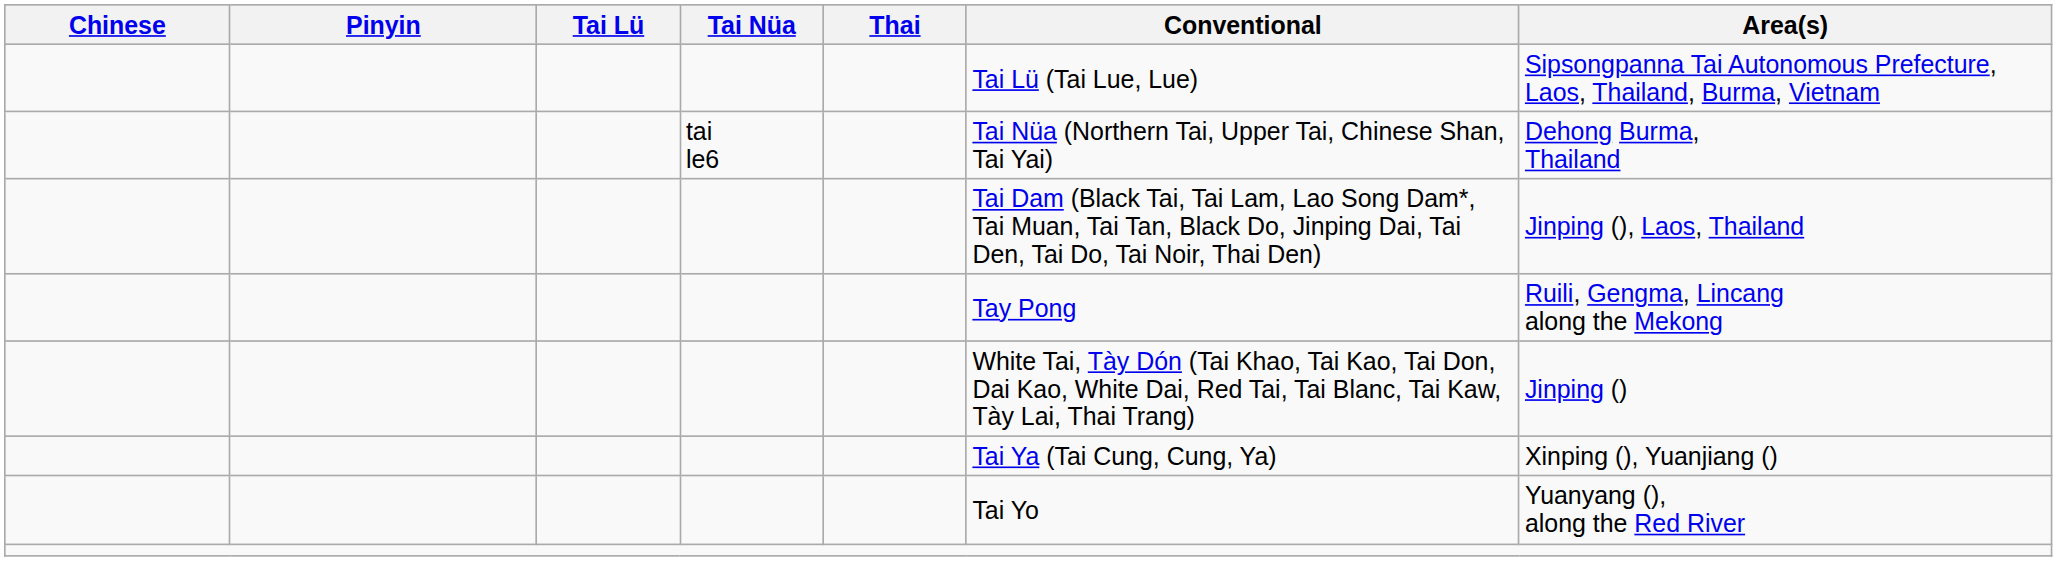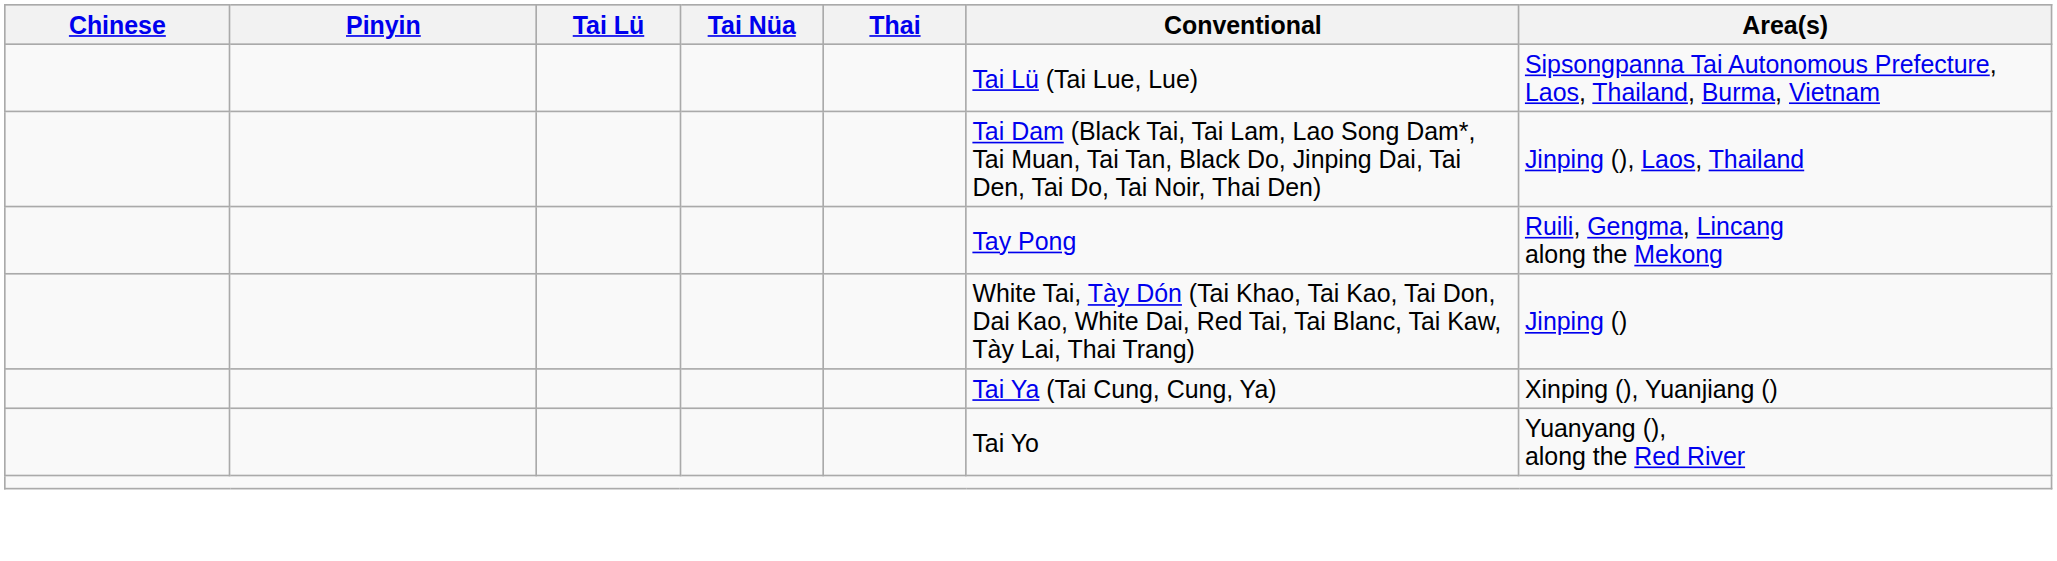 <table class="wikitable" style="font-size:95%;">
 <tr bgcolor="#efefef">
 <th width="11%"><a href='#'>Chinese</a></th>
 <th width="15%"><a href='#'>Pinyin</a></th>
 <th width="7%"><a href='#'>Tai Lü</a></th>
 <th width="7%"><a href='#'>Tai Nüa</a></th>
 <th width="7%"><a href='#'>Thai</a></th>
 <th width="27%">Conventional</th>
 <th width="26%">Area(s)</th>
 </tr>
 <tr>
 <td></td>
 <td></td>
 <td></td>
 <td></td>
 <td></td>
 <td><a href='#'>Tai Lü</a> (Tai Lue, Lue)</td>
 <td><a href='#'>Sipsongpanna Tai Autonomous Prefecture</a>, <a href='#'>Laos</a>, <a href='#'>Thailand</a>, <a href='#'>Burma</a>, <a href='#'>Vietnam</a></td>
-</tr>
-<tr>
-<td></td>
-<td></td>
-<td></td>
-<td>tai<br>le6</td>
-<td></td>
-<td><a href='#'>Tai Nüa</a> (Northern Tai, Upper Tai, Chinese Shan, Tai Yai)</td>
-<td><a href='#'>Dehong</a> <a href='#'>Burma</a>,<br><a href='#'>Thailand</a></td>
 </tr>
 <tr>
 <td></td>
 <td></td>
 <td></td>
 <td></td>
 <td></td>
 <td><a href='#'>Tai Dam</a> (Black Tai, Tai Lam, Lao Song Dam*, Tai Muan, Tai Tan, Black Do, Jinping Dai, Tai Den, Tai Do, Tai Noir, Thai Den)</td>
 <td><a href='#'>Jinping</a> (), <a href='#'>Laos</a>, <a href='#'>Thailand</a></td>
 </tr>
 <tr>
 <td></td>
 <td></td>
 <td></td>
 <td></td>
 <td></td>
 <td><a href='#'>Tay Pong</a></td>
 <td><a href='#'>Ruili</a>, <a href='#'>Gengma</a>, <a href='#'>Lincang</a><br>along the <a href='#'>Mekong</a></td>
 </tr>
 <tr>
 <td></td>
 <td></td>
 <td></td>
 <td></td>
 <td></td>
 <td>White Tai, <a href='#'>Tày Dón</a> (Tai Khao, Tai Kao, Tai Don, Dai Kao, White Dai, Red Tai, Tai Blanc, Tai Kaw, Tày Lai, Thai Trang)</td>
 <td><a href='#'>Jinping</a> ()</td>
 </tr>
 <tr>
 <td></td>
 <td></td>
 <td></td>
 <td></td>
 <td></td>
 <td><a href='#'>Tai Ya</a> (Tai Cung, Cung, Ya)</td>
 <td>Xinping (), Yuanjiang ()</td>
 </tr>
 <tr>
 <td></td>
 <td></td>
 <td></td>
 <td></td>
 <td></td>
 <td>Tai Yo</td>
 <td>Yuanyang (),<br>along the <a href='#'>Red River</a></td>
 </tr>
 <tr>
 <td colspan="7"></td>
 </tr>
 </table>
